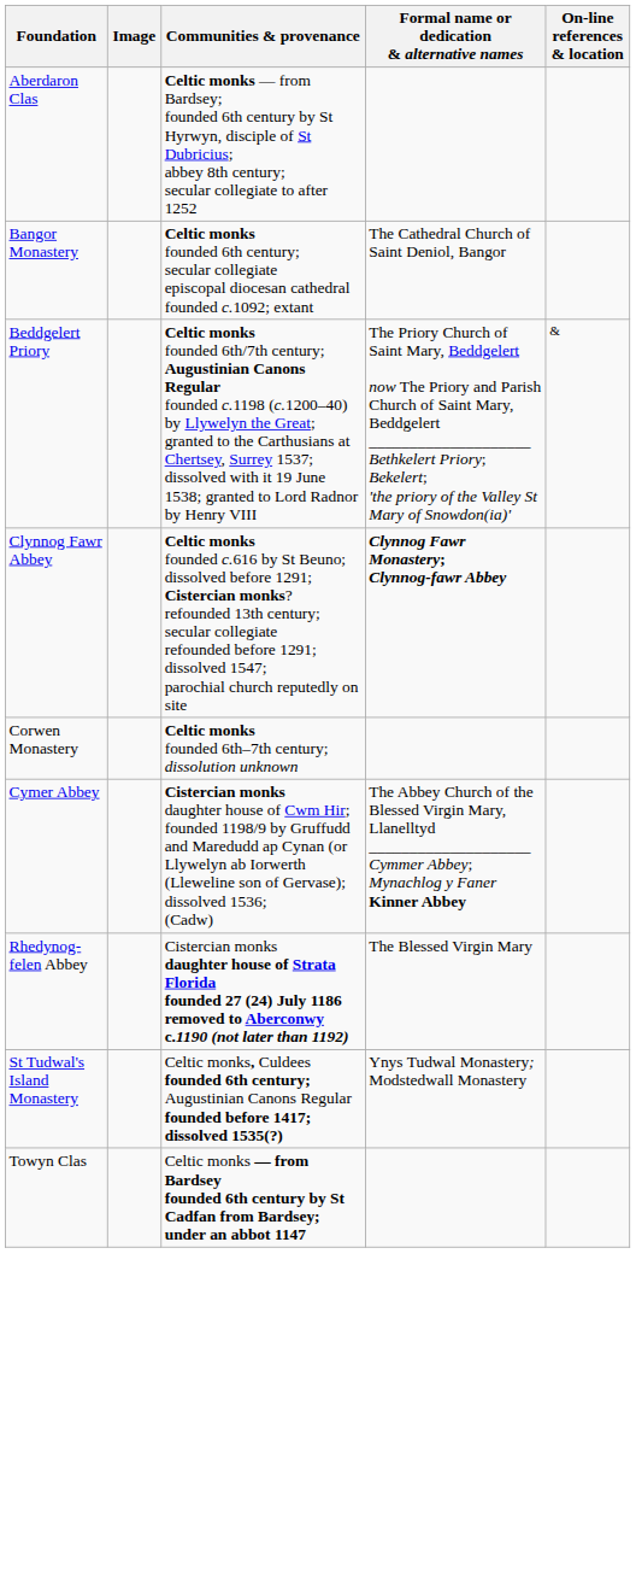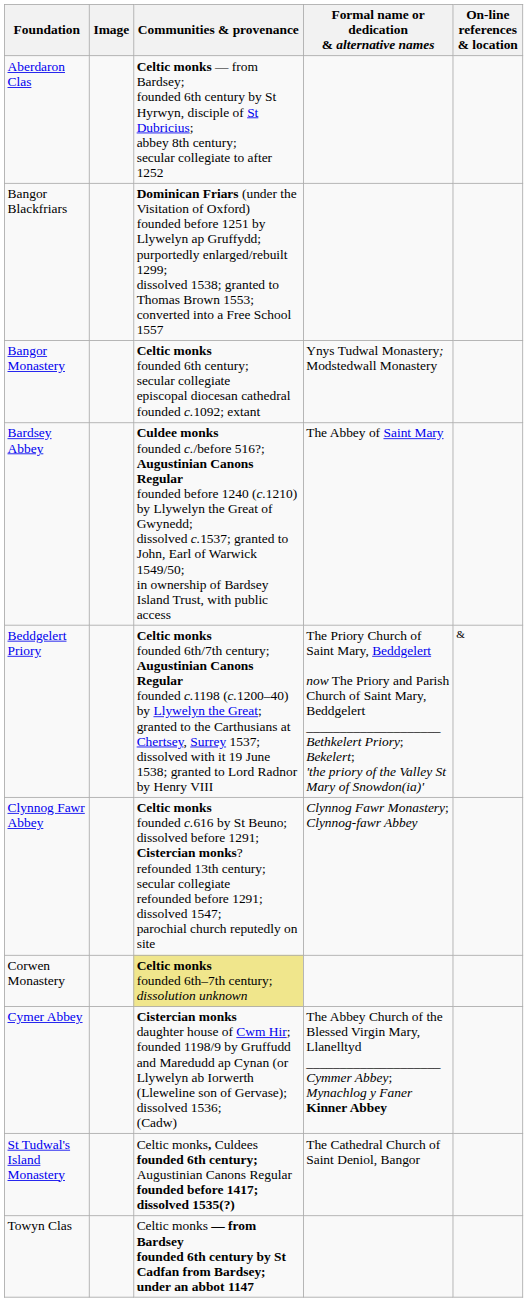 <table style="width:99%;" class="wikitable">
 <tr>
 <th style="width:15%;">Foundation</th>
 <th style="width:5%;">Image</th>
 <th style="width:30%;">Communities & provenance</th>
 <th style="width:20%;">Formal name or dedication <br>& <em>alternative names</em></th>
 <th style="width:10%;">On-line references & location</th>
 </tr>
 <tr valign=top>
 <td><a href='#'>Aberdaron Clas</a></td>
 <td></td>
 <td><strong>Celtic monks</strong> — from Bardsey;<br> founded 6th century by St Hyrwyn, disciple of <a href='#'>St Dubricius</a>;<br>abbey 8th century;<br>secular collegiate to after 1252</td>
 <td></td>
 <td><br><br></td>
 </tr>
 <tr valign=top>
+<td>Bangor Blackfriars</td>
+<td></td>
+<td><strong>Dominican Friars</strong> (under the Visitation of Oxford)<br>founded before 1251 by Llywelyn ap Gruffydd;<br>purportedly enlarged/rebuilt 1299;<br>dissolved 1538; granted to Thomas Brown 1553;<br>converted into a Free School 1557</td>
+<td></td>
+<td><br><br></td>
+</tr>
+<tr valign=top>
 <td><a href='#'>Bangor Monastery</a></td>
 <td></td>
 <td><strong>Celtic monks</strong><br>founded 6th century;<br>secular collegiate<br>episcopal diocesan cathedral<br>founded <em>c.</em>1092; extant</td>
-<td>The Cathedral Church of Saint Deniol, Bangor</td>
+<td></em>Ynys Tudwal Monastery<em>;<br></em>Modstedwall Monastery<em></td>
+<td><br><br></td>
+</tr>
+<tr valign=top>
+<td><a href='#'>Bardsey Abbey</a></td>
+<td></td>
+<td><strong>Culdee monks</strong><br>founded <em>c.</em>/before 516?;<br><strong>Augustinian Canons Regular</strong><br>founded before 1240 (<em>c.</em>1210) by Llywelyn the Great of Gwynedd;<br>dissolved <em>c.</em>1537; granted to John, Earl of Warwick 1549/50;<br>in ownership of Bardsey Island Trust, with public access</td>
+<td>The Abbey of <a href='#'>Saint Mary</a></td>
 <td><br><br></td>
 </tr>
 <tr valign=top>
 <td><a href='#'>Beddgelert Priory</a></td>
 <td></td>
 <td><strong>Celtic monks</strong><br>founded 6th/7th century;<br><strong>Augustinian Canons Regular</strong><br>founded <em>c.</em>1198 (<em>c.</em>1200–40) by <a href='#'>Llywelyn the Great</a>;<br>granted to the Carthusians at <a href='#'>Chertsey</a>, <a href='#'>Surrey</a> 1537;<br>dissolved with it 19 June 1538; granted to Lord Radnor by Henry VIII</td>
 <td>The Priory Church of Saint Mary, <a href='#'>Beddgelert</a><br><br><em>now</em> The Priory and Parish Church of Saint Mary, Beddgelert<br>____________________<br><em>Bethkelert Priory</em>;<br><em>Bekelert</em>;<br><em> 'the priory of the Valley St Mary of Snowdon(ia)' </em></td>
 <td><sup> & </sup><br><br></td>
 </tr>
 <tr valign=top>
 <td><a href='#'>Clynnog Fawr Abbey</a></td>
 <td></td>
 <td><strong>Celtic monks</strong><br>founded <em>c.</em>616 by St Beuno;<br>dissolved before 1291;<br><strong>Cistercian monks</strong>?<br>refounded 13th century;<br>secular collegiate<br>refounded before 1291;<br>dissolved 1547;<br>parochial church reputedly on site</td>
-<td><strong><em>Clynnog Fawr Monastery</em>;<br><em>Clynnog-fawr Abbey</em></strong></td>
+<td><em>Clynnog Fawr Monastery</em>;<br><em>Clynnog-fawr Abbey</em></td>
 <td><br><br></td>
 </tr>
 <tr valign=top>
 <td>Corwen Monastery</td>
 <td></td>
-<td><strong>Celtic monks</strong><br>founded 6th–7th century;<br><em>dissolution unknown</em></td>
+<td style="background: khaki;"><strong>Celtic monks</strong><br>founded 6th–7th century;<br><em>dissolution unknown</em></td>
 <td></td>
 <td></td>
 </tr>
 <tr valign=top>
 <td><a href='#'>Cymer Abbey</a></td>
 <td></td>
 <td><strong>Cistercian monks</strong><br>daughter house of <a href='#'>Cwm Hir</a>;<br>founded 1198/9 by Gruffudd and Maredudd ap Cynan (or Llywelyn ab Iorwerth (Lleweline son of Gervase);<br>dissolved 1536;<br>(Cadw)</td>
 <td>The Abbey Church of the Blessed Virgin Mary, Llanelltyd<br>____________________<br><em>Cymmer Abbey</em>;<br><em>Mynachlog y Faner<strong><br></em>Kinner Abbey<em></td>
 <td><br><br><br></td>
 </tr>
 <tr valign=top>
-<td><a href='#'>Rhedynog-felen</a> Abbey</td>
-<td></td>
-<td></strong>Cistercian monks<strong><br>daughter house of <a href='#'>Strata Florida</a><br>founded 27 (24) July 1186<br>removed to <a href='#'>Aberconwy</a> </em>c.<em>1190 (not later than 1192)</td>
-<td>The Blessed Virgin Mary</td>
-<td><br><br></td>
-</tr>
-<tr valign=top>
 <td><a href='#'>St Tudwal's Island Monastery</a></td>
 <td></td>
 <td></strong>Celtic monks<strong>, </strong>Culdees<strong><br>founded 6th century;<br></strong>Augustinian Canons Regular<strong><br>founded before 1417;<br>dissolved 1535(?)</td>
-<td></em>Ynys Tudwal Monastery<em>;<br></em>Modstedwall Monastery<em></td>
+<td>The Cathedral Church of Saint Deniol, Bangor</td>
 <td><br><br></td>
 </tr>
 <tr valign=top>
 <td>Towyn Clas</td>
 <td></td>
 <td></strong>Celtic monks<strong> — from Bardsey<br>founded 6th century by St Cadfan from Bardsey;<br>under an abbot 1147</td>
 <td></td>
 <td></td>
 </tr>
 </table>
